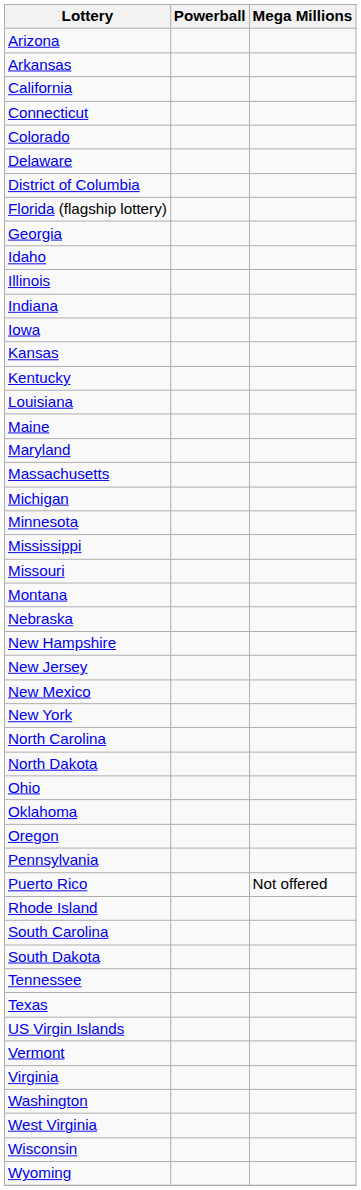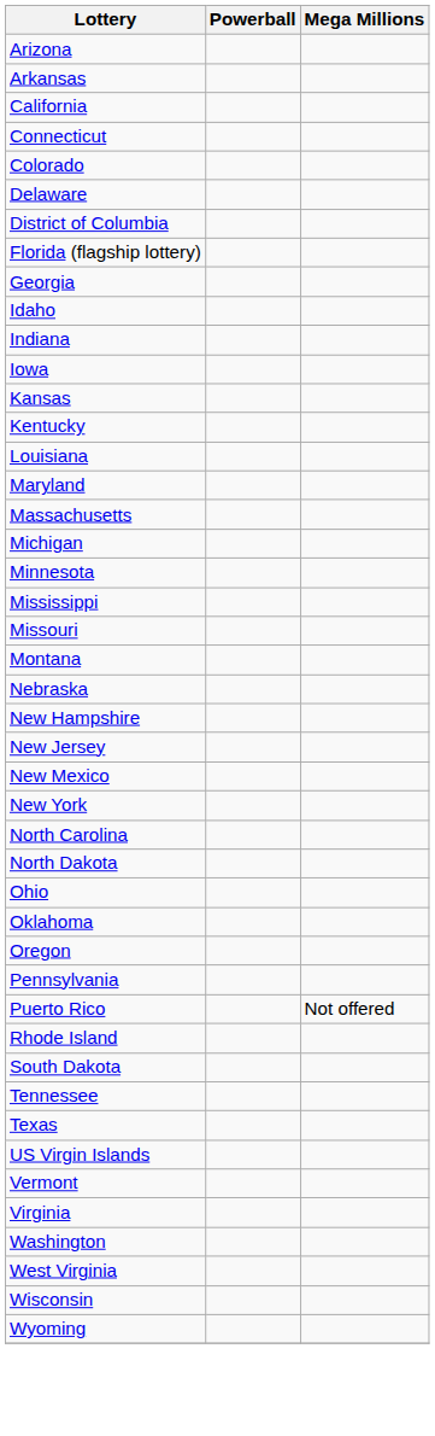 <table class="wikitable sortable">
 <tr>
 <th>Lottery</th>
 <th>Powerball</th>
 <th>Mega Millions</th>
 </tr>
 <tr>
 <td><a href='#'>Arizona</a></td>
 <td></td>
 <td></td>
 </tr>
 <tr>
 <td><a href='#'>Arkansas</a></td>
 <td></td>
 <td></td>
 </tr>
 <tr>
 <td><a href='#'>California</a></td>
 <td></td>
 <td></td>
 </tr>
 <tr>
 <td><a href='#'>Connecticut</a></td>
 <td></td>
 <td></td>
 </tr>
 <tr>
 <td><a href='#'>Colorado</a></td>
 <td></td>
 <td></td>
 </tr>
 <tr>
 <td><a href='#'>Delaware</a></td>
 <td></td>
 <td></td>
 </tr>
 <tr>
 <td><a href='#'>District of Columbia</a></td>
 <td></td>
 <td></td>
 </tr>
 <tr>
 <td><a href='#'>Florida</a> (flagship lottery)</td>
 <td></td>
 <td></td>
 </tr>
 <tr>
 <td><a href='#'>Georgia</a></td>
 <td></td>
 <td></td>
 </tr>
 <tr>
 <td><a href='#'>Idaho</a></td>
 <td></td>
 <td></td>
 </tr>
 <tr>
-<td><a href='#'>Illinois</a></td>
-<td></td>
-<td></td>
-</tr>
-<tr>
 <td><a href='#'>Indiana</a></td>
 <td></td>
 <td></td>
 </tr>
 <tr>
 <td><a href='#'>Iowa</a></td>
 <td></td>
 <td></td>
 </tr>
 <tr>
 <td><a href='#'>Kansas</a></td>
 <td></td>
 <td></td>
 </tr>
 <tr>
 <td><a href='#'>Kentucky</a></td>
 <td></td>
 <td></td>
 </tr>
 <tr>
 <td><a href='#'>Louisiana</a></td>
-<td></td>
-<td></td>
-</tr>
-<tr>
-<td><a href='#'>Maine</a></td>
 <td></td>
 <td></td>
 </tr>
 <tr>
 <td><a href='#'>Maryland</a></td>
 <td></td>
 <td></td>
 </tr>
 <tr>
 <td><a href='#'>Massachusetts</a></td>
 <td></td>
 <td></td>
 </tr>
 <tr>
 <td><a href='#'>Michigan</a></td>
 <td></td>
 <td></td>
 </tr>
 <tr>
 <td><a href='#'>Minnesota</a></td>
 <td></td>
 <td></td>
 </tr>
 <tr>
 <td><a href='#'>Mississippi</a></td>
 <td></td>
 <td></td>
 </tr>
 <tr>
 <td><a href='#'>Missouri</a></td>
 <td></td>
 <td></td>
 </tr>
 <tr>
 <td><a href='#'>Montana</a></td>
 <td></td>
 <td></td>
 </tr>
 <tr>
 <td><a href='#'>Nebraska</a></td>
 <td></td>
 <td></td>
 </tr>
 <tr>
 <td><a href='#'>New Hampshire</a></td>
 <td></td>
 <td></td>
 </tr>
 <tr>
 <td><a href='#'>New Jersey</a></td>
 <td></td>
 <td></td>
 </tr>
 <tr>
 <td><a href='#'>New Mexico</a></td>
 <td></td>
 <td></td>
 </tr>
 <tr>
 <td><a href='#'>New York</a></td>
 <td></td>
 <td></td>
 </tr>
 <tr>
 <td><a href='#'>North Carolina</a></td>
 <td></td>
 <td></td>
 </tr>
 <tr>
 <td><a href='#'>North Dakota</a></td>
 <td></td>
 <td></td>
 </tr>
 <tr>
 <td><a href='#'>Ohio</a></td>
 <td></td>
 <td></td>
 </tr>
 <tr>
 <td><a href='#'>Oklahoma</a></td>
 <td></td>
 <td></td>
 </tr>
 <tr>
 <td><a href='#'>Oregon</a></td>
 <td></td>
 <td></td>
 </tr>
 <tr>
 <td><a href='#'>Pennsylvania</a></td>
 <td></td>
 <td></td>
 </tr>
 <tr>
 <td><a href='#'>Puerto Rico</a></td>
 <td></td>
 <td>Not offered</td>
 </tr>
 <tr>
 <td><a href='#'>Rhode Island</a></td>
 <td></td>
 <td></td>
 </tr>
 <tr>
-<td><a href='#'>South Carolina</a></td>
-<td></td>
-<td></td>
-</tr>
-<tr>
 <td><a href='#'>South Dakota</a></td>
 <td></td>
 <td></td>
 </tr>
 <tr>
 <td><a href='#'>Tennessee</a></td>
 <td></td>
 <td></td>
 </tr>
 <tr>
 <td><a href='#'>Texas</a></td>
 <td></td>
 <td></td>
 </tr>
 <tr>
 <td><a href='#'>US Virgin Islands</a></td>
 <td></td>
 <td></td>
 </tr>
 <tr>
 <td><a href='#'>Vermont</a></td>
 <td></td>
 <td></td>
 </tr>
 <tr>
 <td><a href='#'>Virginia</a></td>
 <td></td>
 <td></td>
 </tr>
 <tr>
 <td><a href='#'>Washington</a></td>
 <td></td>
 <td></td>
 </tr>
 <tr>
 <td><a href='#'>West Virginia</a></td>
 <td></td>
 <td></td>
 </tr>
 <tr>
 <td><a href='#'>Wisconsin</a></td>
 <td></td>
 <td></td>
 </tr>
 <tr>
 <td><a href='#'>Wyoming</a></td>
 <td></td>
 <td></td>
 </tr>
 <tr>
 </tr>
 </table>
